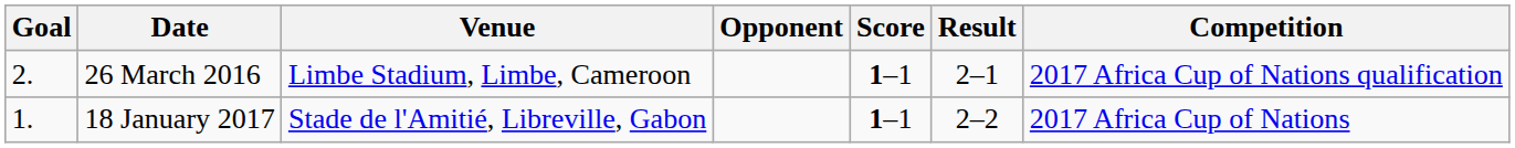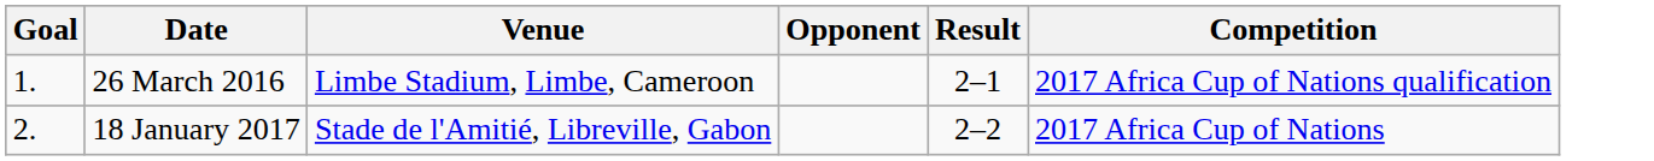 <table class="wikitable plainrowheaders sortable">
 <tr>
 <th>Goal</th>
 <th>Date</th>
 <th>Venue</th>
 <th>Opponent</th>
-<th>Score</th>
 <th>Result</th>
 <th>Competition</th>
 </tr>
 <tr>
-<td>2.</td>
+<td>1.</td>
 <td>26 March 2016</td>
 <td><a href='#'>Limbe Stadium</a>, <a href='#'>Limbe</a>, Cameroon</td>
 <td></td>
-<td align=center><strong>1</strong>–1</td>
 <td align=center>2–1</td>
 <td><a href='#'>2017 Africa Cup of Nations qualification</a></td>
 </tr>
 <tr>
-<td>1.</td>
+<td>2.</td>
 <td>18 January 2017</td>
 <td><a href='#'>Stade de l'Amitié</a>, <a href='#'>Libreville</a>, <a href='#'>Gabon</a></td>
 <td></td>
-<td align=center><strong>1</strong>–1</td>
 <td align=center>2–2</td>
 <td><a href='#'>2017 Africa Cup of Nations</a></td>
 </tr>
 </table>
